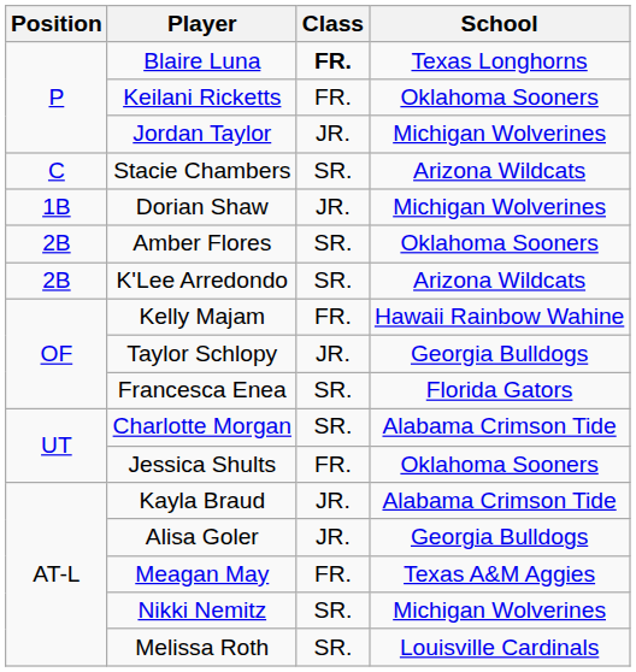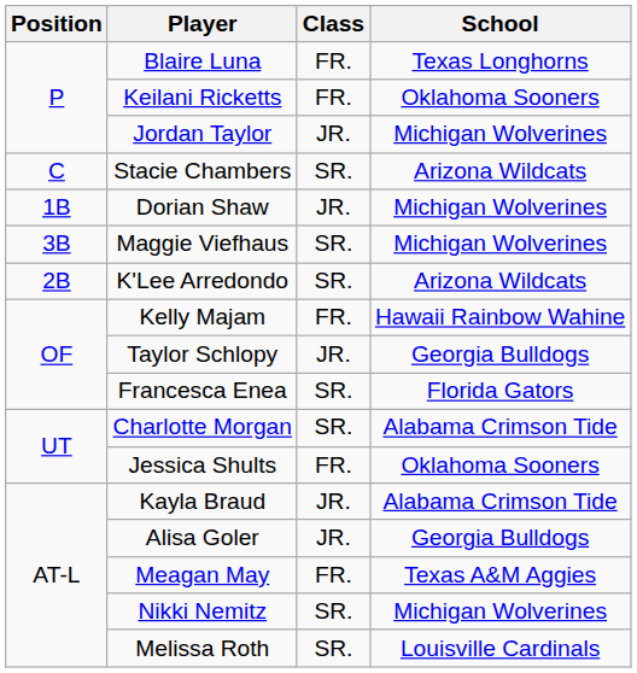 <table class="wikitable">
 <tr>
 <th>Position</th>
 <th>Player</th>
 <th>Class</th>
 <th>School</th>
 </tr>
 <tr align=center>
 <td rowspan=3><a href='#'>P</a></td>
 <td><a href='#'>Blaire Luna</a></td>
-<td><strong>FR.</strong></td>
+<td>FR.</td>
 <td><a href='#'>Texas Longhorns</a></td>
 </tr>
 <tr align=center>
 <td><a href='#'>Keilani Ricketts</a></td>
 <td>FR.</td>
 <td><a href='#'>Oklahoma Sooners</a></td>
 </tr>
 <tr align=center>
 <td><a href='#'>Jordan Taylor</a></td>
 <td>JR.</td>
 <td><a href='#'>Michigan Wolverines</a></td>
 </tr>
 <tr align=center>
 <td rowspan=1><a href='#'>C</a></td>
 <td>Stacie Chambers</td>
 <td>SR.</td>
 <td><a href='#'>Arizona Wildcats</a></td>
 </tr>
 <tr align=center>
 <td rowspan=1><a href='#'>1B</a></td>
 <td>Dorian Shaw</td>
 <td>JR.</td>
 <td><a href='#'>Michigan Wolverines</a></td>
 </tr>
 <tr align=center>
-<td rowspan=1><a href='#'>2B</a></td>
-<td>Amber Flores</td>
+<td rowspan=1><a href='#'>3B</a></td>
+<td>Maggie Viefhaus</td>
 <td>SR.</td>
-<td><a href='#'>Oklahoma Sooners</a></td>
+<td><a href='#'>Michigan Wolverines</a></td>
 </tr>
 <tr align=center>
 <td rowspan=1><a href='#'>2B</a></td>
 <td>K'Lee Arredondo</td>
 <td>SR.</td>
 <td><a href='#'>Arizona Wildcats</a></td>
 </tr>
 <tr align=center>
 <td rowspan=3><a href='#'>OF</a></td>
 <td>Kelly Majam</td>
 <td>FR.</td>
 <td><a href='#'>Hawaii Rainbow Wahine</a></td>
 </tr>
 <tr align=center>
 <td>Taylor Schlopy</td>
 <td>JR.</td>
 <td><a href='#'>Georgia Bulldogs</a></td>
 </tr>
 <tr align=center>
 <td>Francesca Enea</td>
 <td>SR.</td>
 <td><a href='#'>Florida Gators</a></td>
 </tr>
 <tr align=center>
 <td rowspan=2><a href='#'>UT</a></td>
 <td><a href='#'>Charlotte Morgan</a></td>
 <td>SR.</td>
 <td><a href='#'>Alabama Crimson Tide</a></td>
 </tr>
 <tr align=center>
 <td>Jessica Shults</td>
 <td>FR.</td>
 <td><a href='#'>Oklahoma Sooners</a></td>
 </tr>
 <tr align=center>
 <td rowspan=5>AT-L</td>
 <td>Kayla Braud</td>
 <td>JR.</td>
 <td><a href='#'>Alabama Crimson Tide</a></td>
 </tr>
 <tr align=center>
 <td>Alisa Goler</td>
 <td>JR.</td>
 <td><a href='#'>Georgia Bulldogs</a></td>
 </tr>
 <tr align=center>
 <td><a href='#'>Meagan May</a></td>
 <td>FR.</td>
 <td><a href='#'>Texas A&M Aggies</a></td>
 </tr>
 <tr align=center>
 <td><a href='#'>Nikki Nemitz</a></td>
 <td>SR.</td>
 <td><a href='#'>Michigan Wolverines</a></td>
 </tr>
 <tr align=center>
 <td>Melissa Roth</td>
 <td>SR.</td>
 <td><a href='#'>Louisville Cardinals</a></td>
 </tr>
 </table>
